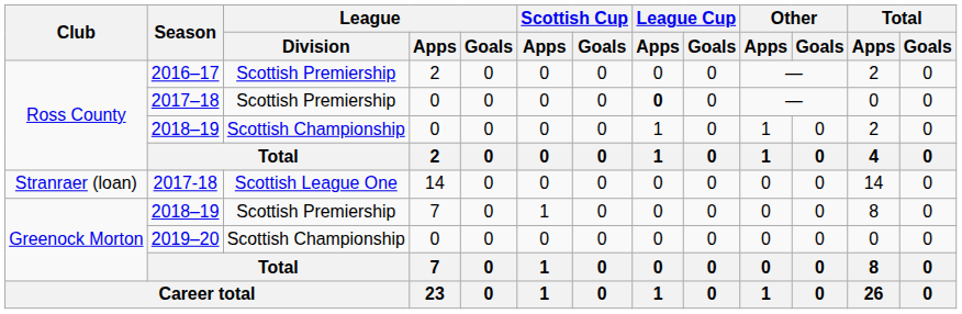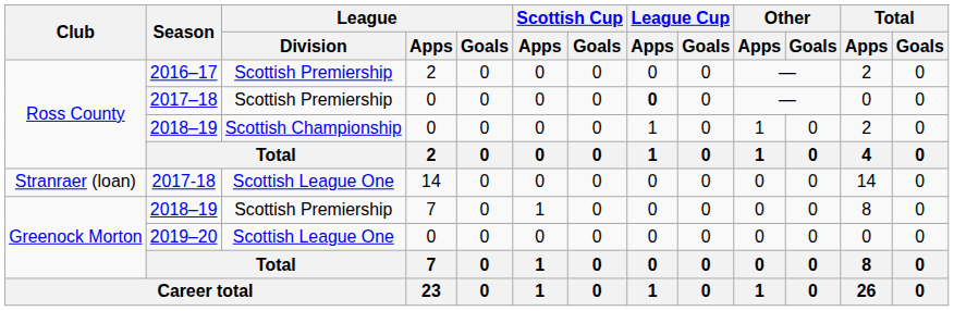 <table class=wikitable style="text-align:center">
 <tr>
 <th rowspan=2>Club</th>
 <th rowspan=2>Season</th>
 <th colspan=3>League</th>
 <th colspan=2><a href='#'>Scottish Cup</a></th>
 <th colspan=2><a href='#'>League Cup</a></th>
 <th colspan=2>Other</th>
 <th colspan=2>Total</th>
 </tr>
 <tr>
 <th>Division</th>
 <th>Apps</th>
 <th>Goals</th>
 <th>Apps</th>
 <th>Goals</th>
 <th>Apps</th>
 <th>Goals</th>
 <th>Apps</th>
 <th>Goals</th>
 <th>Apps</th>
 <th>Goals</th>
 </tr>
 <tr>
 <td rowspan=4><a href='#'>Ross County</a></td>
 <td><a href='#'>2016–17</a></td>
 <td><a href='#'>Scottish Premiership</a></td>
 <td>2</td>
 <td>0</td>
 <td>0</td>
 <td>0</td>
 <td>0</td>
 <td>0</td>
 <td colspan=2>—</td>
 <td>2</td>
 <td>0</td>
 </tr>
 <tr>
 <td><a href='#'>2017–18</a></td>
 <td>Scottish Premiership</td>
 <td>0</td>
 <td>0</td>
 <td>0</td>
 <td>0</td>
 <td><strong>0</strong></td>
 <td>0</td>
 <td colspan=2>—</td>
 <td>0</td>
 <td>0</td>
 </tr>
 <tr>
 <td><a href='#'>2018–19</a></td>
 <td><a href='#'>Scottish Championship</a></td>
 <td>0</td>
 <td>0</td>
 <td>0</td>
 <td>0</td>
 <td>1</td>
 <td>0</td>
 <td>1</td>
 <td>0</td>
 <td>2</td>
 <td>0</td>
 </tr>
 <tr>
 <th colspan=2>Total</th>
 <th>2</th>
 <th>0</th>
 <th>0</th>
 <th>0</th>
 <th>1</th>
 <th>0</th>
 <th>1</th>
 <th>0</th>
 <th>4</th>
 <th>0</th>
 </tr>
 <tr>
 <td><a href='#'>Stranraer</a> (loan)</td>
 <td><a href='#'>2017-18</a></td>
 <td><a href='#'>Scottish League One</a></td>
 <td>14</td>
 <td>0</td>
 <td>0</td>
 <td>0</td>
 <td>0</td>
 <td>0</td>
 <td>0</td>
 <td>0</td>
 <td>14</td>
 <td>0</td>
 </tr>
 <tr>
 <td rowspan=3><a href='#'>Greenock Morton</a></td>
 <td><a href='#'>2018–19</a></td>
 <td>Scottish Premiership</td>
 <td>7</td>
 <td>0</td>
 <td>1</td>
 <td>0</td>
 <td>0</td>
 <td>0</td>
 <td>0</td>
 <td>0</td>
 <td>8</td>
 <td>0</td>
 </tr>
 <tr>
 <td><a href='#'>2019–20</a></td>
-<td>Scottish Championship</td>
+<td><a href='#'>Scottish League One</a></td>
 <td>0</td>
 <td>0</td>
 <td>0</td>
 <td>0</td>
 <td>0</td>
 <td>0</td>
 <td>0</td>
 <td>0</td>
 <td>0</td>
 <td>0</td>
 </tr>
 <tr>
 <th colspan=2>Total</th>
 <th>7</th>
 <th>0</th>
 <th>1</th>
 <th>0</th>
 <th>0</th>
 <th>0</th>
 <th>0</th>
 <th>0</th>
 <th>8</th>
 <th>0</th>
 </tr>
 <tr>
 <th colspan=3>Career total</th>
 <th>23</th>
 <th>0</th>
 <th>1</th>
 <th>0</th>
 <th>1</th>
 <th>0</th>
 <th>1</th>
 <th>0</th>
 <th>26</th>
 <th>0</th>
 </tr>
 </table>
